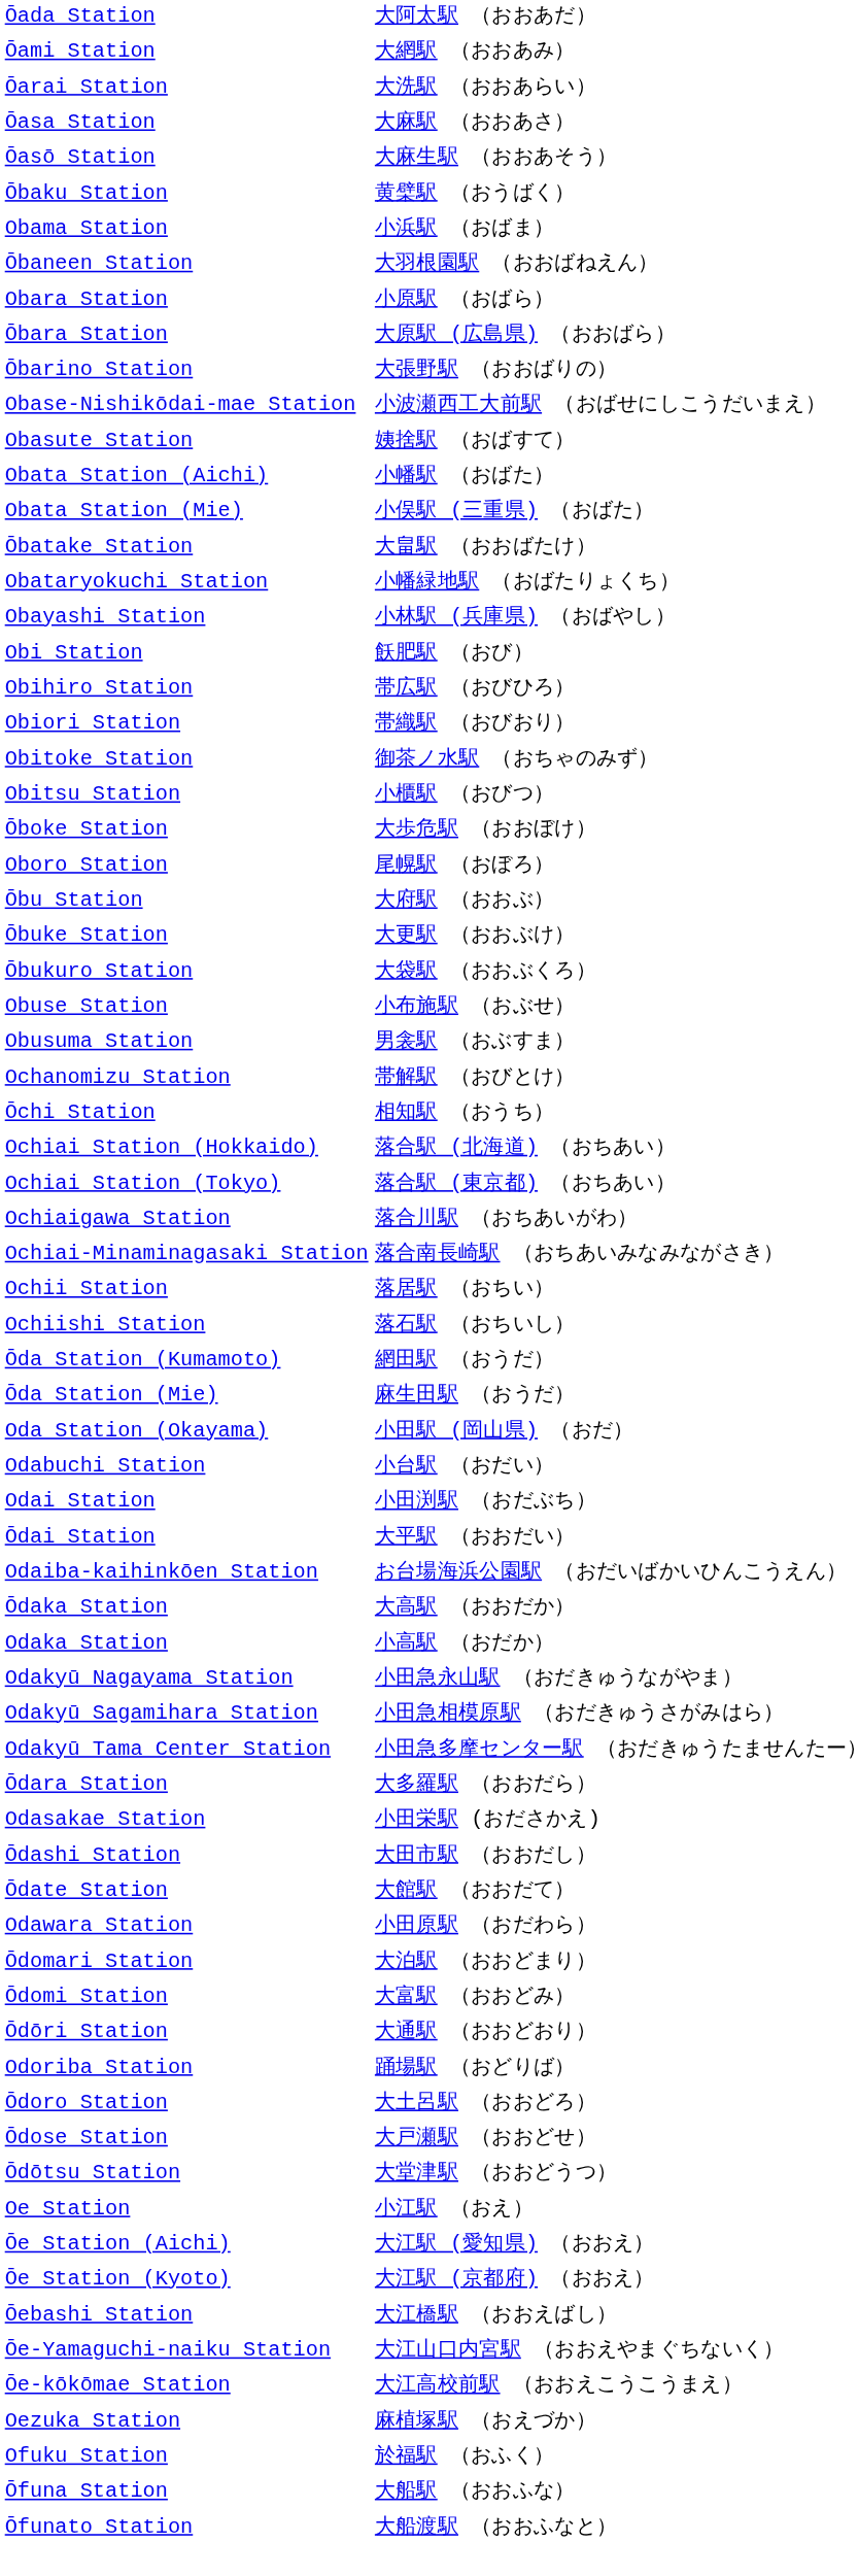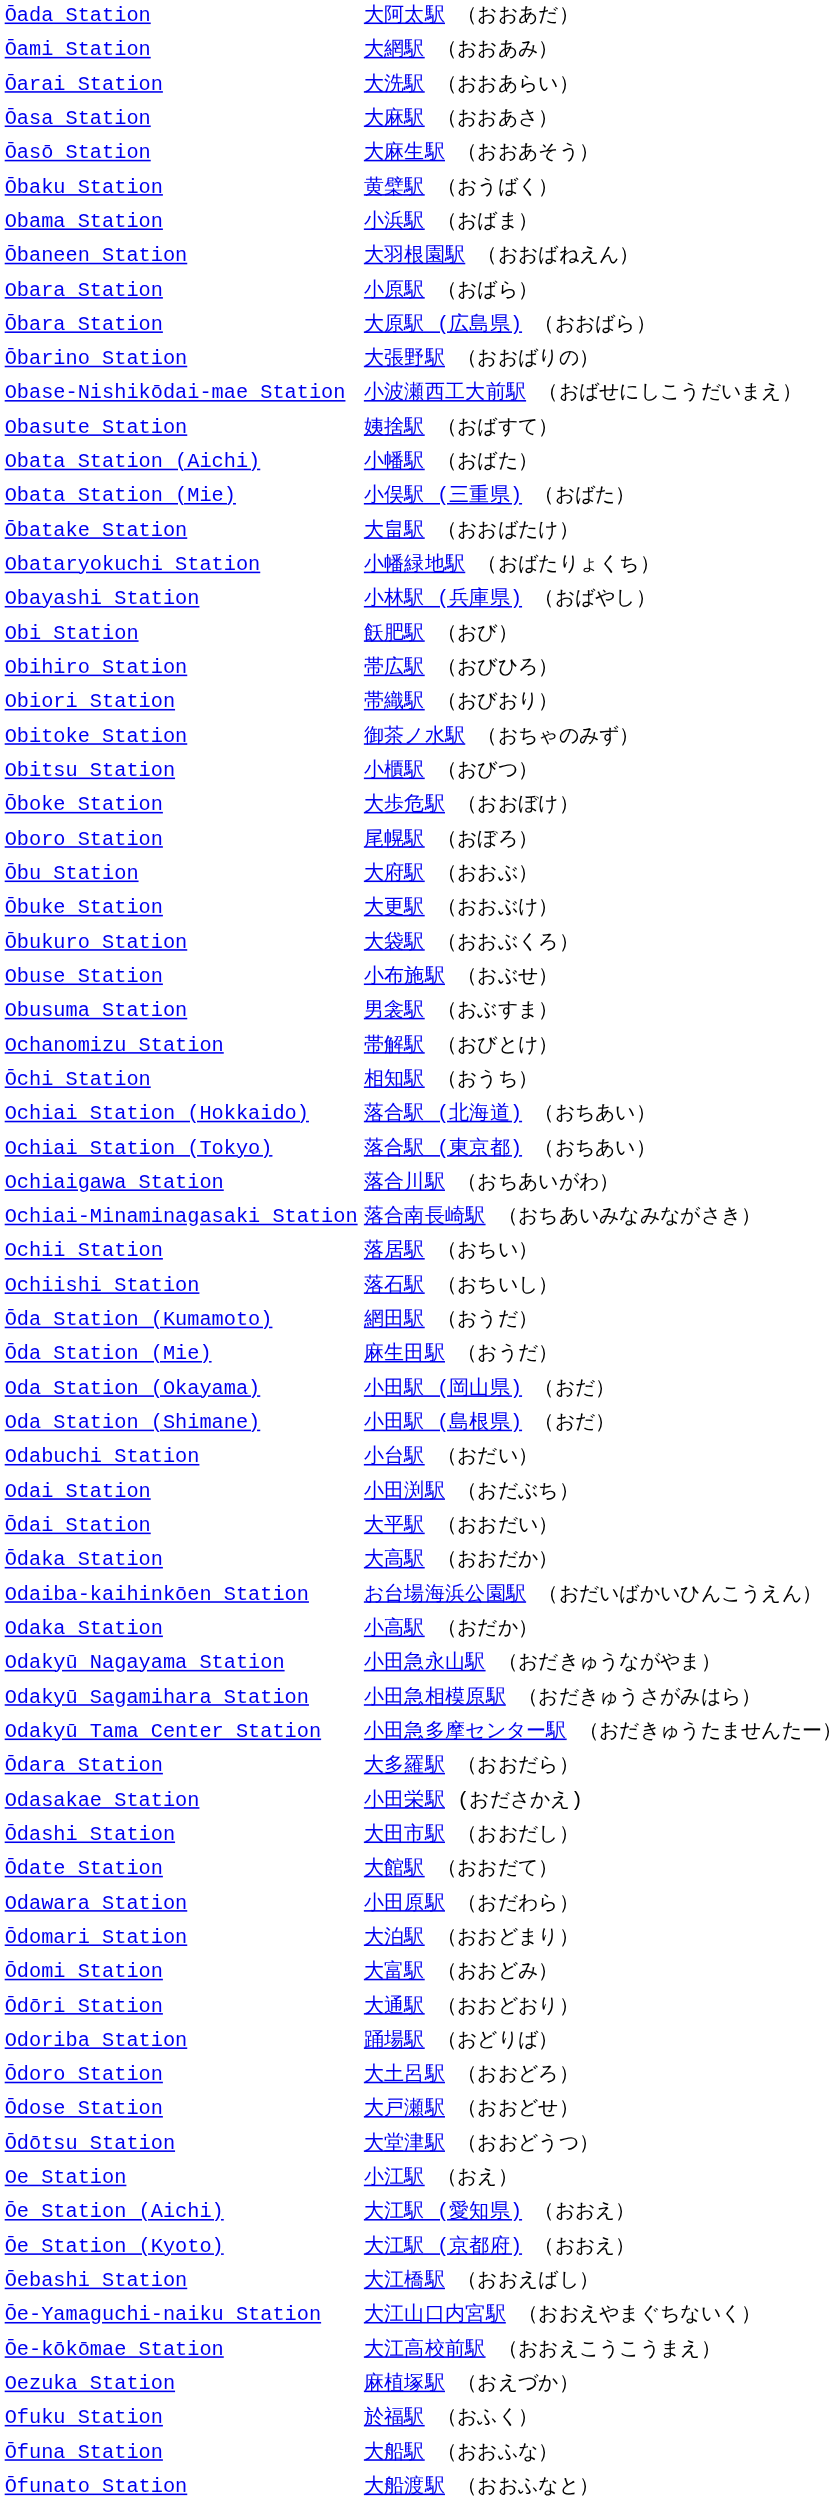 <table>
 <tr>
 <td><a href='#'>Ōada Station</a></td>
 <td><a href='#'>大阿太駅</a> （おおあだ）</td>
 </tr>
 <tr>
 <td><a href='#'>Ōami Station</a></td>
 <td><a href='#'>大網駅</a> （おおあみ）</td>
 </tr>
 <tr>
 <td><a href='#'>Ōarai Station</a></td>
 <td><a href='#'>大洗駅</a> （おおあらい）</td>
 </tr>
 <tr>
 <td><a href='#'>Ōasa Station</a></td>
 <td><a href='#'>大麻駅</a> （おおあさ）</td>
 </tr>
 <tr>
 <td><a href='#'>Ōasō Station</a></td>
 <td><a href='#'>大麻生駅</a> （おおあそう）</td>
 </tr>
 <tr>
 <td><a href='#'>Ōbaku Station</a></td>
 <td><a href='#'>黄檗駅</a> （おうばく）</td>
 </tr>
 <tr>
 <td><a href='#'>Obama Station</a></td>
 <td><a href='#'>小浜駅</a> （おばま）</td>
 </tr>
 <tr>
 <td><a href='#'>Ōbaneen Station</a></td>
 <td><a href='#'>大羽根園駅</a> （おおばねえん）</td>
 </tr>
 <tr>
 <td><a href='#'>Obara Station</a></td>
 <td><a href='#'>小原駅</a> （おばら）</td>
 </tr>
 <tr>
 <td><a href='#'>Ōbara Station</a></td>
 <td><a href='#'>大原駅 (広島県)</a> （おおばら）</td>
 </tr>
 <tr>
 <td><a href='#'>Ōbarino Station</a></td>
 <td><a href='#'>大張野駅</a> （おおばりの）</td>
 </tr>
 <tr>
 <td><a href='#'>Obase-Nishikōdai-mae Station</a></td>
 <td><a href='#'>小波瀬西工大前駅</a> （おばせにしこうだいまえ）</td>
 </tr>
 <tr>
 <td><a href='#'>Obasute Station</a></td>
 <td><a href='#'>姨捨駅</a> （おばすて）</td>
 </tr>
 <tr>
 <td><a href='#'>Obata Station (Aichi)</a></td>
 <td><a href='#'>小幡駅</a> （おばた）</td>
 </tr>
 <tr>
 <td><a href='#'>Obata Station (Mie)</a></td>
 <td><a href='#'>小俣駅 (三重県)</a> （おばた）</td>
 </tr>
 <tr>
 <td><a href='#'>Ōbatake Station</a></td>
 <td><a href='#'>大畠駅</a> （おおばたけ）</td>
 </tr>
 <tr>
 <td><a href='#'>Obataryokuchi Station</a></td>
 <td><a href='#'>小幡緑地駅</a> （おばたりょくち）</td>
 </tr>
 <tr>
 <td><a href='#'>Obayashi Station</a></td>
 <td><a href='#'>小林駅 (兵庫県)</a> （おばやし）</td>
 </tr>
 <tr>
 <td><a href='#'>Obi Station</a></td>
 <td><a href='#'>飫肥駅</a> （おび）</td>
 </tr>
 <tr>
 <td><a href='#'>Obihiro Station</a></td>
 <td><a href='#'>帯広駅</a> （おびひろ）</td>
 </tr>
 <tr>
 <td><a href='#'>Obiori Station</a></td>
 <td><a href='#'>帯織駅</a> （おびおり）</td>
 </tr>
 <tr>
 <td><a href='#'>Obitoke Station</a></td>
 <td><a href='#'>御茶ノ水駅</a> （おちゃのみず）</td>
 </tr>
 <tr>
 <td><a href='#'>Obitsu Station</a></td>
 <td><a href='#'>小櫃駅</a> （おびつ）</td>
 </tr>
 <tr>
 <td><a href='#'>Ōboke Station</a></td>
 <td><a href='#'>大歩危駅</a> （おおぼけ）</td>
 </tr>
 <tr>
 <td><a href='#'>Oboro Station</a></td>
 <td><a href='#'>尾幌駅</a> （おぼろ）</td>
 </tr>
 <tr>
 <td><a href='#'>Ōbu Station</a></td>
 <td><a href='#'>大府駅</a> （おおぶ）</td>
 </tr>
 <tr>
 <td><a href='#'>Ōbuke Station</a></td>
 <td><a href='#'>大更駅</a> （おおぶけ）</td>
 </tr>
 <tr>
 <td><a href='#'>Ōbukuro Station</a></td>
 <td><a href='#'>大袋駅</a> （おおぶくろ）</td>
 </tr>
 <tr>
 <td><a href='#'>Obuse Station</a></td>
 <td><a href='#'>小布施駅</a> （おぶせ）</td>
 </tr>
 <tr>
 <td><a href='#'>Obusuma Station</a></td>
 <td><a href='#'>男衾駅</a> （おぶすま）</td>
 </tr>
 <tr>
 <td><a href='#'>Ochanomizu Station</a></td>
 <td><a href='#'>帯解駅</a> （おびとけ）</td>
 </tr>
 <tr>
 <td><a href='#'>Ōchi Station</a></td>
 <td><a href='#'>相知駅</a> （おうち）</td>
 </tr>
 <tr>
 <td><a href='#'>Ochiai Station (Hokkaido)</a></td>
 <td><a href='#'>落合駅 (北海道)</a> （おちあい）</td>
 </tr>
 <tr>
 <td><a href='#'>Ochiai Station (Tokyo)</a></td>
 <td><a href='#'>落合駅 (東京都)</a> （おちあい）</td>
 </tr>
 <tr>
 <td><a href='#'>Ochiaigawa Station</a></td>
 <td><a href='#'>落合川駅</a> （おちあいがわ）</td>
 </tr>
 <tr>
 <td><a href='#'>Ochiai-Minaminagasaki Station</a></td>
 <td><a href='#'>落合南長崎駅</a> （おちあいみなみながさき）</td>
 </tr>
 <tr>
 <td><a href='#'>Ochii Station</a></td>
 <td><a href='#'>落居駅</a> （おちい）</td>
 </tr>
 <tr>
 <td><a href='#'>Ochiishi Station</a></td>
 <td><a href='#'>落石駅</a> （おちいし）</td>
 </tr>
 <tr>
 <td><a href='#'>Ōda Station (Kumamoto)</a></td>
 <td><a href='#'>網田駅</a> （おうだ）</td>
 </tr>
 <tr>
 <td><a href='#'>Ōda Station (Mie)</a></td>
 <td><a href='#'>麻生田駅</a> （おうだ）</td>
 </tr>
 <tr>
 <td><a href='#'>Oda Station (Okayama)</a></td>
 <td><a href='#'>小田駅 (岡山県)</a> （おだ）</td>
 </tr>
 <tr>
+<td><a href='#'>Oda Station (Shimane)</a></td>
+<td><a href='#'>小田駅 (島根県)</a> （おだ）</td>
+</tr>
+<tr>
 <td><a href='#'>Odabuchi Station</a></td>
 <td><a href='#'>小台駅</a> （おだい）</td>
 </tr>
 <tr>
 <td><a href='#'>Odai Station</a></td>
 <td><a href='#'>小田渕駅</a> （おだぶち）</td>
 </tr>
 <tr>
 <td><a href='#'>Ōdai Station</a></td>
 <td><a href='#'>大平駅</a> （おおだい）</td>
 </tr>
 <tr>
+<td><a href='#'>Ōdaka Station</a></td>
+<td><a href='#'>大高駅</a> （おおだか）</td>
+</tr>
+<tr>
 <td><a href='#'>Odaiba-kaihinkōen Station</a></td>
 <td><a href='#'>お台場海浜公園駅</a> （おだいばかいひんこうえん）</td>
-</tr>
-<tr>
-<td><a href='#'>Ōdaka Station</a></td>
-<td><a href='#'>大高駅</a> （おおだか）</td>
 </tr>
 <tr>
 <td><a href='#'>Odaka Station</a></td>
 <td><a href='#'>小高駅</a> （おだか）</td>
 </tr>
 <tr>
 <td><a href='#'>Odakyū Nagayama Station</a></td>
 <td><a href='#'>小田急永山駅</a> （おだきゅうながやま）</td>
 </tr>
 <tr>
 <td><a href='#'>Odakyū Sagamihara Station</a></td>
 <td><a href='#'>小田急相模原駅</a> （おだきゅうさがみはら）</td>
 </tr>
 <tr>
 <td><a href='#'>Odakyū Tama Center Station</a></td>
 <td><a href='#'>小田急多摩センター駅</a> （おだきゅうたませんたー）</td>
 </tr>
 <tr>
 <td><a href='#'>Ōdara Station</a></td>
 <td><a href='#'>大多羅駅</a> （おおだら）</td>
 </tr>
 <tr>
 <td><a href='#'>Odasakae Station</a></td>
 <td><a href='#'>小田栄駅</a> (おださかえ)</td>
 </tr>
 <tr>
 <td><a href='#'>Ōdashi Station</a></td>
 <td><a href='#'>大田市駅</a> （おおだし）</td>
 </tr>
 <tr>
 <td><a href='#'>Ōdate Station</a></td>
 <td><a href='#'>大館駅</a> （おおだて）</td>
 </tr>
 <tr>
 <td><a href='#'>Odawara Station</a></td>
 <td><a href='#'>小田原駅</a> （おだわら）</td>
 </tr>
 <tr>
 <td><a href='#'>Ōdomari Station</a></td>
 <td><a href='#'>大泊駅</a> （おおどまり）</td>
 </tr>
 <tr>
 <td><a href='#'>Ōdomi Station</a></td>
 <td><a href='#'>大富駅</a> （おおどみ）</td>
 </tr>
 <tr>
 <td><a href='#'>Ōdōri Station</a></td>
 <td><a href='#'>大通駅</a> （おおどおり）</td>
 </tr>
 <tr>
 <td><a href='#'>Odoriba Station</a></td>
 <td><a href='#'>踊場駅</a> （おどりば）</td>
 </tr>
 <tr>
 <td><a href='#'>Ōdoro Station</a></td>
 <td><a href='#'>大土呂駅</a> （おおどろ）</td>
 </tr>
 <tr>
 <td><a href='#'>Ōdose Station</a></td>
 <td><a href='#'>大戸瀬駅</a> （おおどせ）</td>
 </tr>
 <tr>
 <td><a href='#'>Ōdōtsu Station</a></td>
 <td><a href='#'>大堂津駅</a> （おおどうつ）</td>
 </tr>
 <tr>
 <td><a href='#'>Oe Station</a></td>
 <td><a href='#'>小江駅</a> （おえ）</td>
 </tr>
 <tr>
 <td><a href='#'>Ōe Station (Aichi)</a></td>
 <td><a href='#'>大江駅 (愛知県)</a> （おおえ）</td>
 </tr>
 <tr>
 <td><a href='#'>Ōe Station (Kyoto)</a></td>
 <td><a href='#'>大江駅 (京都府)</a> （おおえ）</td>
 </tr>
 <tr>
 <td><a href='#'>Ōebashi Station</a></td>
 <td><a href='#'>大江橋駅</a> （おおえばし）</td>
 </tr>
 <tr>
 <td><a href='#'>Ōe-Yamaguchi-naiku Station</a></td>
 <td><a href='#'>大江山口内宮駅</a> （おおえやまぐちないく）</td>
 </tr>
 <tr>
 <td><a href='#'>Ōe-kōkōmae Station</a></td>
 <td><a href='#'>大江高校前駅</a> （おおえこうこうまえ）</td>
 </tr>
 <tr>
 <td><a href='#'>Oezuka Station</a></td>
 <td><a href='#'>麻植塚駅</a> （おえづか）</td>
 </tr>
 <tr>
 <td><a href='#'>Ofuku Station</a></td>
 <td><a href='#'>於福駅</a> （おふく）</td>
 </tr>
 <tr>
 <td><a href='#'>Ōfuna Station</a></td>
 <td><a href='#'>大船駅</a> （おおふな）</td>
 </tr>
 <tr>
 <td><a href='#'>Ōfunato Station</a></td>
 <td><a href='#'>大船渡駅</a> （おおふなと）</td>
 </tr>
 </table>
